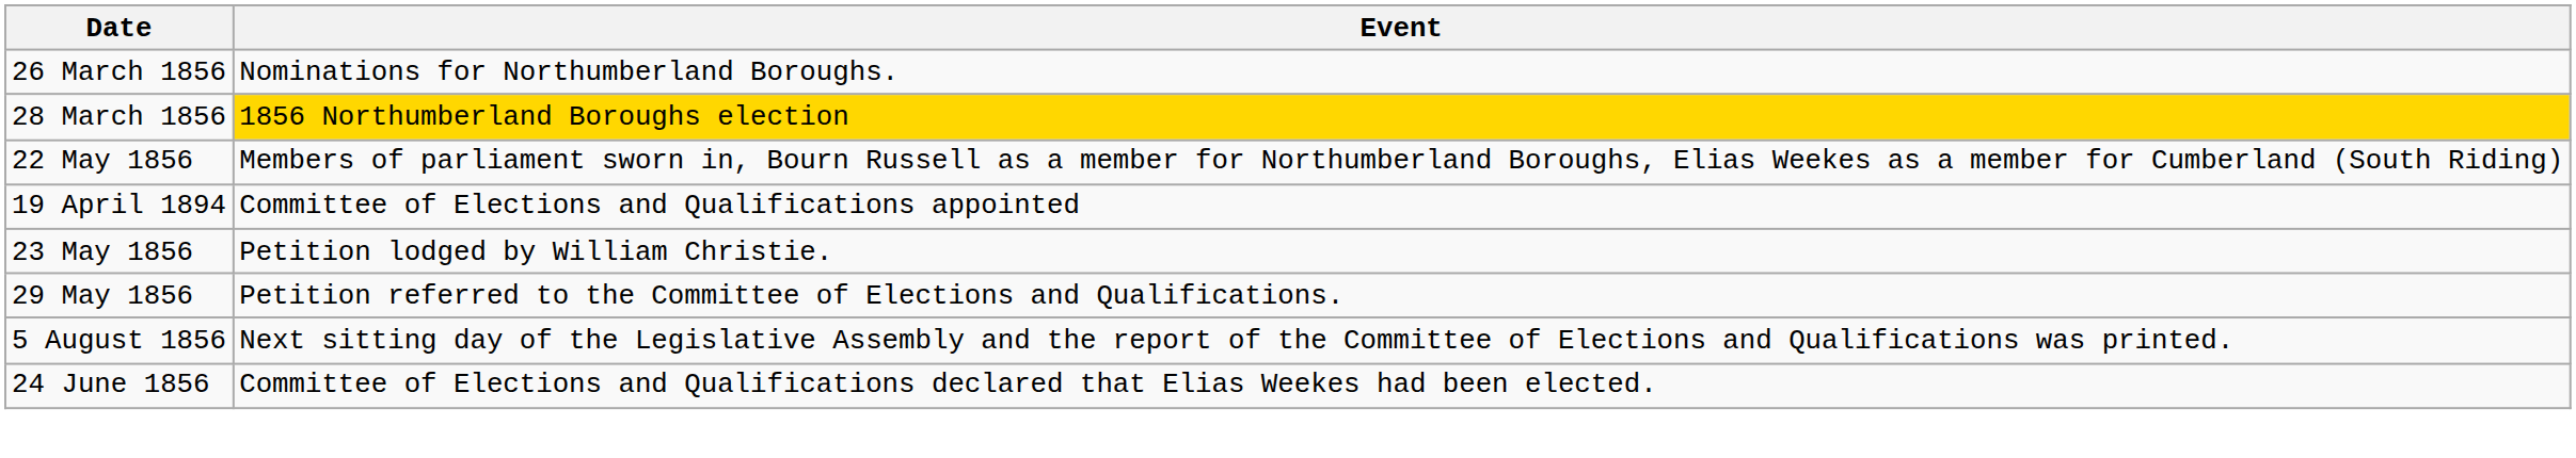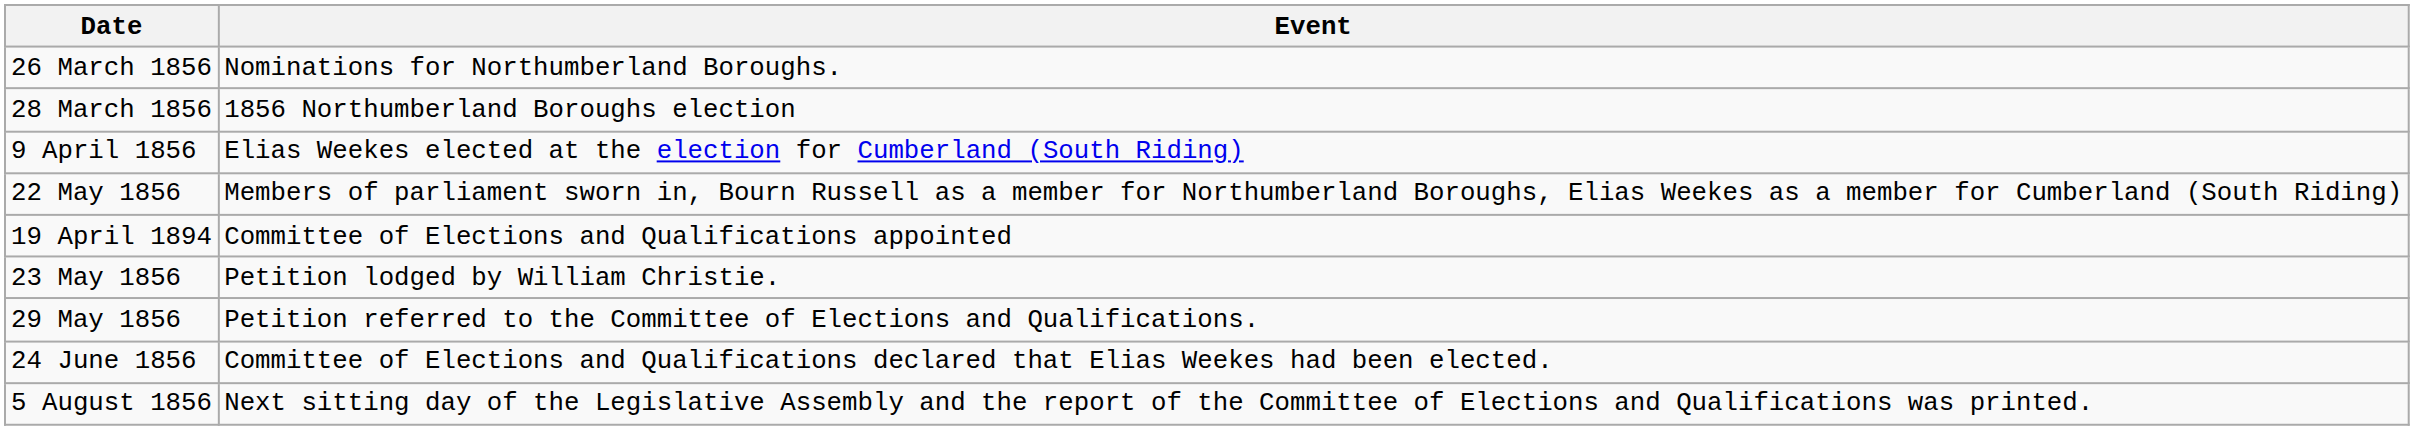 <table class="wikitable">
 <tr>
 <th>Date</th>
 <th>Event</th>
 </tr>
 <tr>
 <td>26 March 1856</td>
 <td>Nominations for Northumberland Boroughs.</td>
 </tr>
 <tr>
 <td>28 March 1856</td>
-<td style="background: gold;">1856 Northumberland Boroughs election</td>
+<td>1856 Northumberland Boroughs election</td>
+</tr>
+<tr>
+<td>9 April 1856</td>
+<td>Elias Weekes elected at the <a href='#'>election</a> for <a href='#'>Cumberland (South Riding)</a></td>
 </tr>
 <tr>
 <td>22 May 1856</td>
 <td>Members of parliament sworn in, Bourn Russell as a member for Northumberland Boroughs, Elias Weekes as a member for Cumberland (South Riding)</td>
 </tr>
 <tr>
 <td>19 April 1894</td>
 <td>Committee of Elections and Qualifications appointed</td>
 </tr>
 <tr>
 <td>23 May 1856</td>
 <td>Petition lodged by William Christie.</td>
 </tr>
 <tr>
 <td>29 May 1856</td>
 <td>Petition referred to the Committee of Elections and Qualifications.</td>
 </tr>
 <tr>
+<td>24 June 1856</td>
+<td>Committee of Elections and Qualifications declared that Elias Weekes had been elected.</td>
+</tr>
+<tr>
 <td>5 August 1856</td>
 <td>Next sitting day of the Legislative Assembly and the report of the Committee of Elections and Qualifications  was printed.</td>
 </tr>
-<tr>
-<td>24 June 1856</td>
-<td>Committee of Elections and Qualifications declared that Elias Weekes had been elected.</td>
-</tr>
 </table>
